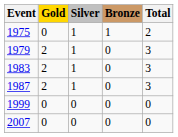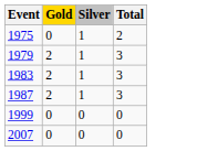 <table class="wikitable">
 <tr>
 <th>Event</th>
 <td style="background:gold; font-weight:bold;">Gold</td>
 <td style="background:silver; font-weight:bold;">Silver</td>
-<td style="background:#c96; font-weight:bold;">Bronze</td>
 <th>Total</th>
 </tr>
 <tr>
 <td><a href='#'>1975</a></td>
 <td>0</td>
-<td>1</td>
 <td>1</td>
 <td>2</td>
 </tr>
 <tr>
 <td><a href='#'>1979</a></td>
 <td>2</td>
 <td>1</td>
-<td>0</td>
 <td>3</td>
 </tr>
 <tr>
 <td><a href='#'>1983</a></td>
 <td>2</td>
 <td>1</td>
-<td>0</td>
 <td>3</td>
 </tr>
 <tr>
 <td><a href='#'>1987</a></td>
 <td>2</td>
 <td>1</td>
-<td>0</td>
 <td>3</td>
 </tr>
 <tr>
 <td><a href='#'>1999</a></td>
-<td>0</td>
 <td>0</td>
 <td>0</td>
 <td>0</td>
 </tr>
 <tr>
 <td><a href='#'>2007</a></td>
 <td>0</td>
 <td>0</td>
 <td>0</td>
-<td>0</td>
 </tr>
 </table>
